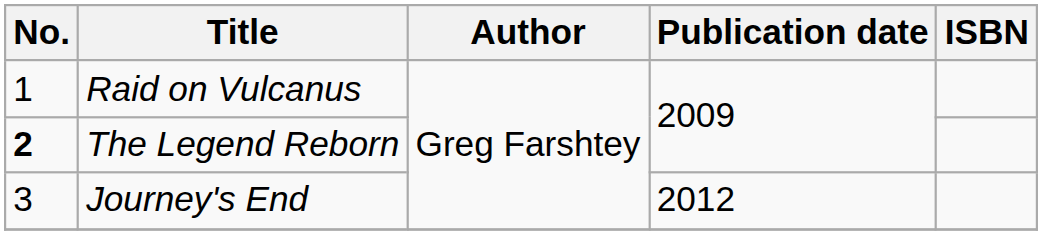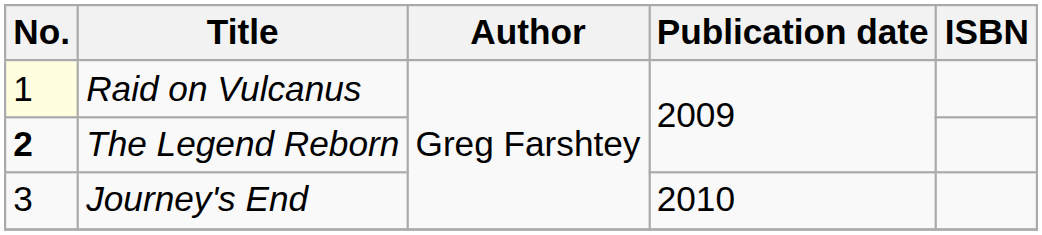 <table class="wikitable">
 <tr>
 <th>No.</th>
 <th>Title</th>
 <th>Author</th>
 <th>Publication date</th>
 <th>ISBN</th>
 </tr>
 <tr>
-<td>1</td>
+<td style="background: lightyellow;">1</td>
 <td><em>Raid on Vulcanus</em></td>
 <td Rowspan="3">Greg Farshtey</td>
 <td Rowspan="2">2009</td>
 <td></td>
 </tr>
 <tr>
 <td><strong>2</strong></td>
 <td><em>The Legend Reborn</em></td>
 <td></td>
 </tr>
 <tr>
 <td>3</td>
 <td><em>Journey's End</em></td>
-<td>2012</td>
+<td>2010</td>
 <td></td>
 </tr>
 <tr>
 </tr>
 </table>
